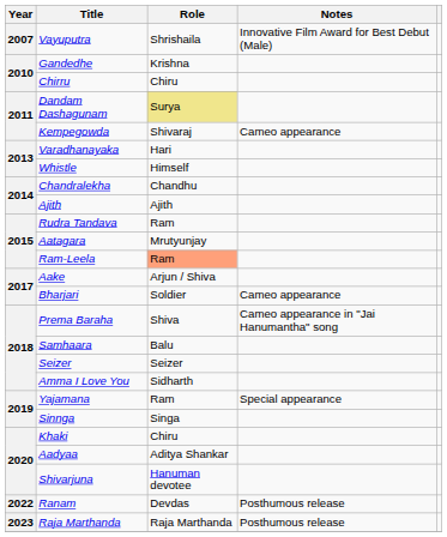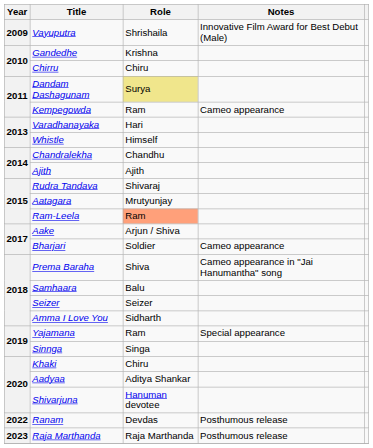 <table class="wikitable plainrowheaders sortable">
 <tr>
 <th scope="col">Year</th>
 <th scope="col">Title</th>
 <th scope="col">Role</th>
 <th scope="col" class="unsortable">Notes</th>
 <th scope="col" class="unsortable"></th>
 </tr>
 <tr>
-<th scope="row">2007</th>
+<th scope="row">2009</th>
 <td><em><a href='#'>Vayuputra</a></em></td>
 <td>Shrishaila</td>
 <td>Innovative Film Award for Best Debut (Male)</td>
 <td></td>
 </tr>
 <tr>
 <th scope="row" rowspan="2">2010</th>
 <td><em><a href='#'>Gandedhe</a></em></td>
 <td>Krishna</td>
 <td></td>
 <td></td>
 </tr>
 <tr>
 <td><em><a href='#'>Chirru</a></em></td>
 <td>Chiru</td>
 <td></td>
 <td></td>
 </tr>
 <tr>
 <th scope="row" rowspan="2">2011</th>
 <td><em><a href='#'>Dandam Dashagunam</a></em></td>
 <td style="background: khaki;">Surya</td>
 <td></td>
 <td></td>
 </tr>
 <tr>
 <td><em><a href='#'>Kempegowda</a></em></td>
-<td>Shivaraj</td>
+<td>Ram</td>
 <td>Cameo appearance</td>
 <td></td>
 </tr>
 <tr>
 <th scope="row" rowspan="2">2013</th>
 <td><em><a href='#'>Varadhanayaka</a></em></td>
 <td>Hari</td>
 <td></td>
 <td></td>
 </tr>
 <tr>
 <td><em><a href='#'>Whistle</a></em></td>
 <td>Himself</td>
 <td></td>
 <td></td>
 </tr>
 <tr>
 <th scope="row" rowspan="2">2014</th>
 <td><em><a href='#'>Chandralekha</a></em></td>
 <td>Chandhu</td>
 <td></td>
 <td></td>
 </tr>
 <tr>
 <td><em><a href='#'>Ajith</a></em></td>
 <td>Ajith</td>
 <td></td>
 <td></td>
 </tr>
 <tr>
 <th scope="row" rowspan="3">2015</th>
 <td><em><a href='#'>Rudra Tandava</a></em></td>
-<td>Ram</td>
+<td>Shivaraj</td>
 <td></td>
 <td></td>
 </tr>
 <tr>
 <td><em><a href='#'>Aatagara</a></em></td>
 <td>Mrutyunjay</td>
 <td></td>
 <td></td>
 </tr>
 <tr>
 <td><em><a href='#'>Ram-Leela</a></em></td>
 <td style="background: lightsalmon;">Ram</td>
 <td></td>
 <td></td>
 </tr>
 <tr>
 <th scope="row" rowspan="2">2017</th>
 <td><em><a href='#'>Aake</a></em></td>
 <td>Arjun / Shiva</td>
 <td></td>
 <td></td>
 </tr>
 <tr>
 <td><em><a href='#'>Bharjari</a></em></td>
 <td>Soldier</td>
 <td>Cameo appearance</td>
 <td></td>
 </tr>
 <tr>
 <th scope="row" rowspan="4">2018</th>
 <td><em><a href='#'>Prema Baraha</a></em></td>
 <td>Shiva</td>
 <td>Cameo appearance in "Jai Hanumantha" song</td>
 <td></td>
 </tr>
 <tr>
 <td><em><a href='#'>Samhaara</a></em></td>
 <td>Balu</td>
 <td></td>
 <td></td>
 </tr>
 <tr>
 <td><em><a href='#'>Seizer</a></em></td>
 <td>Seizer</td>
 <td></td>
 <td></td>
 </tr>
 <tr>
 <td><em><a href='#'>Amma I Love You</a></em></td>
 <td>Sidharth</td>
 <td></td>
 <td></td>
 </tr>
 <tr>
 <th scope="row" rowspan="2">2019</th>
 <td><em><a href='#'>Yajamana</a></em></td>
 <td>Ram</td>
 <td>Special appearance</td>
 <td></td>
 </tr>
 <tr>
 <td><em><a href='#'>Sinnga</a></em></td>
 <td>Singa</td>
 <td></td>
 <td></td>
 </tr>
 <tr>
 <th rowspan="3" scope="row">2020</th>
 <td><em><a href='#'>Khaki</a></em></td>
 <td>Chiru</td>
 <td></td>
 <td></td>
 </tr>
 <tr>
 <td><em><a href='#'>Aadyaa</a></em></td>
 <td>Aditya Shankar</td>
 <td></td>
 <td></td>
 </tr>
 <tr>
 <td><em><a href='#'>Shivarjuna</a></em></td>
 <td><a href='#'>Hanuman</a> devotee</td>
 <td></td>
 <td></td>
 </tr>
 <tr>
 <th scope="row">2022</th>
 <td><em><a href='#'>Ranam</a></em></td>
 <td>Devdas</td>
 <td>Posthumous release</td>
 <td></td>
 </tr>
 <tr>
 <th scope="row">2023</th>
 <td><em><a href='#'>Raja Marthanda</a></em></td>
 <td>Raja Marthanda</td>
 <td>Posthumous release</td>
 <td></td>
 </tr>
 <tr>
 </tr>
 </table>
